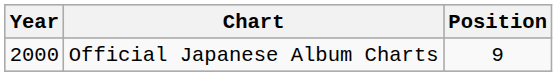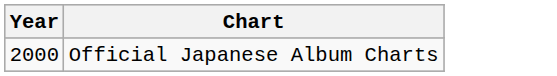 <table class="wikitable">
 <tr>
 <th>Year</th>
 <th>Chart</th>
-<th>Position</th>
 </tr>
 <tr>
 <td>2000</td>
 <td>Official Japanese Album Charts</td>
-<td align="center">9</td>
 </tr>
 </table>
